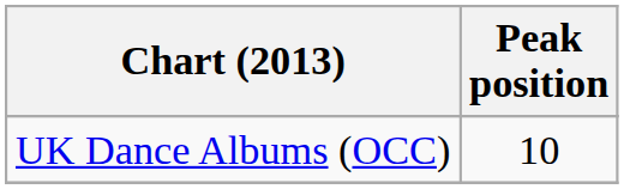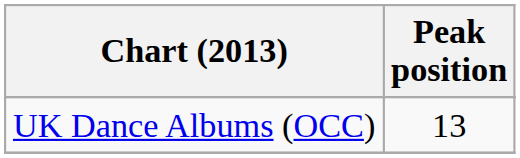 <table class="wikitable sortable plainrowheaders">
 <tr>
 <th>Chart (2013)</th>
 <th>Peak<br>position</th>
 </tr>
 <tr>
 </tr>
 <tr>
 <td><a href='#'>UK Dance Albums</a> (<a href='#'>OCC</a>)</td>
-<td align="center">10</td>
+<td align="center">13</td>
 </tr>
 <tr>
 </tr>
 </table>
